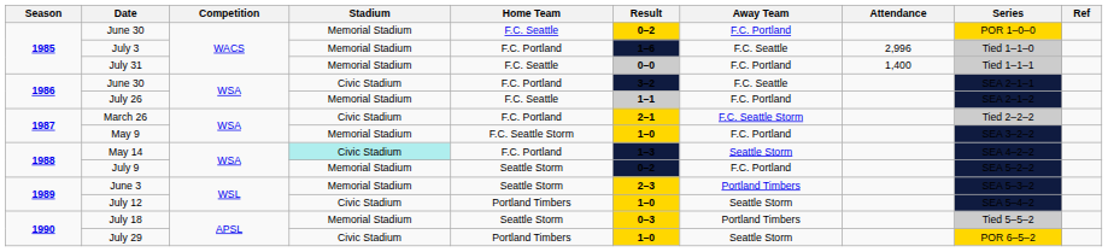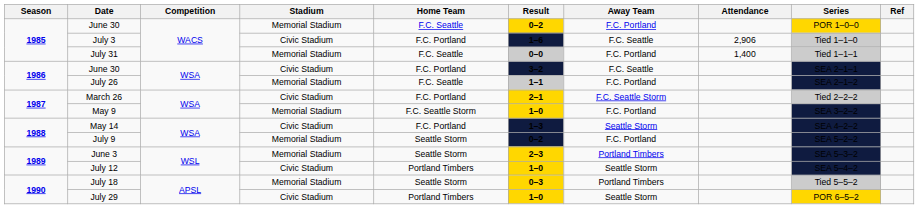 <table class="wikitable" style="text-align: center; width: 100%; font-size: 12px">
 <tr>
 <th>Season</th>
 <th>Date</th>
 <th>Competition</th>
 <th>Stadium</th>
 <th>Home Team</th>
 <th>Result</th>
 <th>Away Team</th>
 <th>Attendance</th>
 <th>Series</th>
 <th>Ref</th>
 </tr>
 <tr>
 <td rowspan="3"><strong><a href='#'>1985</a></strong></td>
 <td>June 30</td>
 <td rowspan="3"><a href='#'>WACS</a></td>
 <td>Memorial Stadium</td>
 <td><a href='#'>F.C. Seattle</a></td>
 <td bgcolor=gold><strong>0–2</strong></td>
 <td><a href='#'>F.C. Portland</a></td>
 <td></td>
 <td bgcolor=gold>POR 1–0–0</td>
 <td></td>
 </tr>
 <tr>
 <td>July 3</td>
-<td>Memorial Stadium</td>
+<td>Civic Stadium</td>
 <td>F.C. Portland</td>
 <td style="background:#0f1b40;"><span><strong>1–6</strong></span></td>
 <td>F.C. Seattle</td>
-<td>2,996</td>
+<td>2,906</td>
 <td style="background:#CCCCCC;"><span> Tied 1–1–0</span></td>
 <td></td>
 </tr>
 <tr>
 <td>July 31</td>
 <td>Memorial Stadium</td>
 <td>F.C. Seattle</td>
 <td style="background:#CCCCCC;"><span><strong>0–0</strong></span></td>
 <td>F.C. Portland</td>
 <td>1,400</td>
 <td style="background:#CCCCCC;"><span> Tied 1–1–1</span></td>
 <td></td>
 </tr>
 <tr>
 <td rowspan="2"><strong><a href='#'>1986</a></strong></td>
 <td>June 30</td>
 <td rowspan="2"><a href='#'>WSA</a></td>
 <td>Civic Stadium</td>
 <td>F.C. Portland</td>
 <td style="background:#0f1b40;"><span><strong>3–2</strong></span></td>
 <td>F.C. Seattle</td>
 <td></td>
 <td style="background:#0f1b40;"><span> SEA 2–1–1</span></td>
 <td></td>
 </tr>
 <tr>
 <td>July 26</td>
 <td>Memorial Stadium</td>
 <td>F.C. Seattle</td>
 <td style="background:#CCCCCC;"><span><strong>1–1</strong></span></td>
 <td>F.C. Portland</td>
 <td></td>
 <td style="background:#0f1b40;"><span> SEA 2–1–2</span></td>
 <td></td>
 </tr>
 <tr>
 <td rowspan="2"><strong><a href='#'>1987</a></strong></td>
 <td>March 26</td>
 <td rowspan="2"><a href='#'>WSA</a></td>
 <td>Civic Stadium</td>
 <td>F.C. Portland</td>
 <td bgcolor=gold><strong>2–1</strong></td>
 <td><a href='#'>F.C. Seattle Storm</a></td>
 <td></td>
 <td style="background:#CCCCCC;"><span> Tied 2–2–2</span></td>
 <td></td>
 </tr>
 <tr>
 <td>May 9</td>
 <td>Memorial Stadium</td>
 <td>F.C. Seattle Storm</td>
 <td bgcolor=gold><strong>1–0</strong></td>
 <td>F.C. Portland</td>
 <td></td>
 <td style="background:#0f1b40;"><span> SEA 3–2–2</span></td>
 <td></td>
 </tr>
 <tr>
 <td rowspan="2"><strong><a href='#'>1988</a></strong></td>
 <td>May 14</td>
 <td rowspan="2"><a href='#'>WSA</a></td>
-<td style="background: paleturquoise;">Civic Stadium</td>
+<td>Civic Stadium</td>
 <td>F.C. Portland</td>
 <td style="background:#0f1b40;"><span><strong>1–3</strong></span></td>
 <td><a href='#'>Seattle Storm</a></td>
 <td></td>
 <td style="background:#0f1b40;"><span> SEA 4–2–2</span></td>
 <td></td>
 </tr>
 <tr>
 <td>July 9</td>
 <td>Memorial Stadium</td>
 <td>Seattle Storm</td>
 <td style="background:#0f1b40;"><span><strong>0–2</strong></span></td>
 <td>F.C. Portland</td>
 <td></td>
 <td style="background:#0f1b40;"><span> SEA 5–2–2</span></td>
 <td></td>
 </tr>
 <tr>
 <td rowspan="2"><strong><a href='#'>1989</a></strong></td>
 <td>June 3</td>
 <td rowspan="2"><a href='#'>WSL</a></td>
 <td>Memorial Stadium</td>
 <td>Seattle Storm</td>
 <td bgcolor=gold><strong>2–3</strong></td>
 <td><a href='#'>Portland Timbers</a></td>
 <td></td>
 <td style="background:#0f1b40;"><span> SEA 5–3–2</span></td>
 <td></td>
 </tr>
 <tr>
 <td>July 12</td>
 <td>Civic Stadium</td>
 <td>Portland Timbers</td>
 <td bgcolor=gold><strong>1–0</strong></td>
 <td>Seattle Storm</td>
 <td></td>
 <td style="background:#0f1b40;"><span> SEA 5–4–2</span></td>
 <td></td>
 </tr>
 <tr>
 <td rowspan="2"><strong><a href='#'>1990</a></strong></td>
 <td>July 18</td>
 <td rowspan="2"><a href='#'>APSL</a></td>
 <td>Memorial Stadium</td>
 <td>Seattle Storm</td>
 <td bgcolor=gold><strong>0–3</strong></td>
 <td>Portland Timbers</td>
 <td></td>
 <td style="background:#CCCCCC;"><span> Tied 5–5–2</span></td>
 <td></td>
 </tr>
 <tr>
 <td>July 29</td>
 <td>Civic Stadium</td>
 <td>Portland Timbers</td>
 <td bgcolor=gold><strong>1–0</strong></td>
 <td>Seattle Storm</td>
 <td></td>
 <td bgcolor=gold>POR 6–5–2</td>
 <td></td>
 </tr>
 </table>
